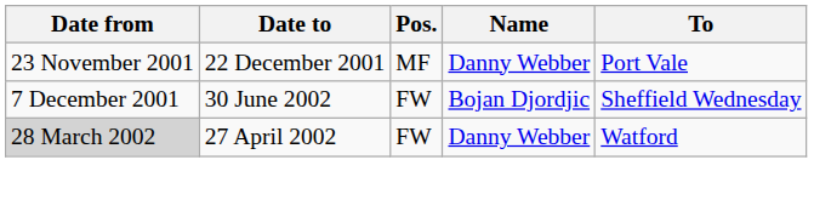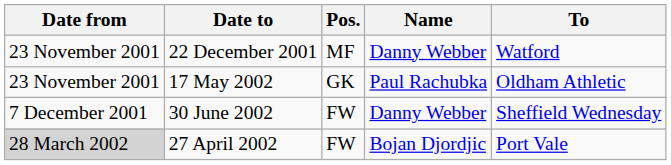 <table class="wikitable">
 <tr>
 <th>Date from</th>
 <th>Date to</th>
 <th>Pos.</th>
 <th>Name</th>
 <th>To</th>
 </tr>
 <tr>
 <td>23 November 2001</td>
 <td>22 December 2001</td>
 <td>MF</td>
 <td> <a href='#'>Danny Webber</a></td>
-<td> <a href='#'>Port Vale</a></td>
+<td> <a href='#'>Watford</a></td>
+</tr>
+<tr>
+<td>23 November 2001</td>
+<td>17 May 2002</td>
+<td>GK</td>
+<td> <a href='#'>Paul Rachubka</a></td>
+<td> <a href='#'>Oldham Athletic</a></td>
 </tr>
 <tr>
 <td>7 December 2001</td>
 <td>30 June 2002</td>
 <td>FW</td>
-<td> <a href='#'>Bojan Djordjic</a></td>
+<td> <a href='#'>Danny Webber</a></td>
 <td> <a href='#'>Sheffield Wednesday</a></td>
 </tr>
 <tr>
 <td style="background: lightgrey;">28 March 2002</td>
 <td>27 April 2002</td>
 <td>FW</td>
-<td> <a href='#'>Danny Webber</a></td>
-<td> <a href='#'>Watford</a></td>
+<td> <a href='#'>Bojan Djordjic</a></td>
+<td> <a href='#'>Port Vale</a></td>
 </tr>
 </table>
